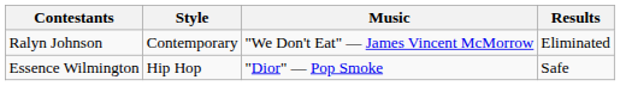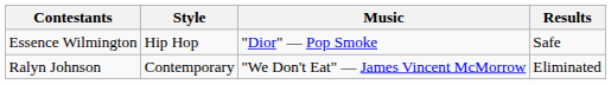 <table class="wikitable">
 <tr>
 <th>Contestants</th>
 <th>Style</th>
 <th>Music</th>
 <th>Results</th>
 </tr>
 <tr>
+<td>Essence Wilmington</td>
+<td>Hip Hop</td>
+<td>"<a href='#'>Dior</a>" — <a href='#'>Pop Smoke</a></td>
+<td>Safe</td>
+</tr>
+<tr>
 <td>Ralyn Johnson</td>
 <td>Contemporary</td>
 <td>"We Don't Eat" — <a href='#'>James Vincent McMorrow</a></td>
 <td>Eliminated</td>
 </tr>
-<tr>
-<td>Essence Wilmington</td>
-<td>Hip Hop</td>
-<td>"<a href='#'>Dior</a>" — <a href='#'>Pop Smoke</a></td>
-<td>Safe</td>
-</tr>
 </table>
